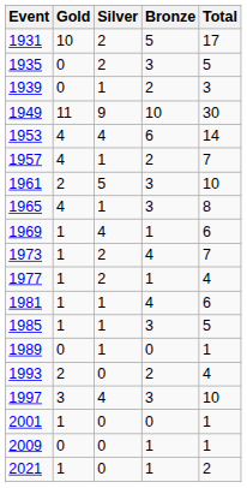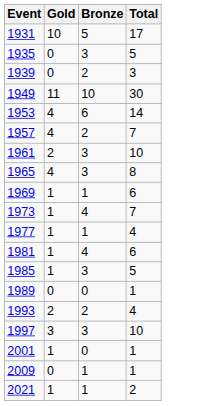 <table class="wikitable">
 <tr>
 <th>Event</th>
 <th>Gold</th>
-<th>Silver</th>
 <th>Bronze</th>
 <th>Total</th>
 </tr>
 <tr>
 <td><a href='#'>1931</a></td>
 <td>10</td>
-<td>2</td>
 <td>5</td>
 <td>17</td>
 </tr>
 <tr>
 <td><a href='#'>1935</a></td>
 <td>0</td>
-<td>2</td>
 <td>3</td>
 <td>5</td>
 </tr>
 <tr>
 <td><a href='#'>1939</a></td>
 <td>0</td>
-<td>1</td>
 <td>2</td>
 <td>3</td>
 </tr>
 <tr>
 <td><a href='#'>1949</a></td>
 <td>11</td>
-<td>9</td>
 <td>10</td>
 <td>30</td>
 </tr>
 <tr>
 <td><a href='#'>1953</a></td>
-<td>4</td>
 <td>4</td>
 <td>6</td>
 <td>14</td>
 </tr>
 <tr>
 <td><a href='#'>1957</a></td>
 <td>4</td>
-<td>1</td>
 <td>2</td>
 <td>7</td>
 </tr>
 <tr>
 <td><a href='#'>1961</a></td>
 <td>2</td>
-<td>5</td>
 <td>3</td>
 <td>10</td>
 </tr>
 <tr>
 <td><a href='#'>1965</a></td>
 <td>4</td>
-<td>1</td>
 <td>3</td>
 <td>8</td>
 </tr>
 <tr>
 <td><a href='#'>1969</a></td>
 <td>1</td>
-<td>4</td>
 <td>1</td>
 <td>6</td>
 </tr>
 <tr>
 <td><a href='#'>1973</a></td>
 <td>1</td>
-<td>2</td>
 <td>4</td>
 <td>7</td>
 </tr>
 <tr>
 <td><a href='#'>1977</a></td>
 <td>1</td>
-<td>2</td>
 <td>1</td>
 <td>4</td>
 </tr>
 <tr>
 <td><a href='#'>1981</a></td>
-<td>1</td>
 <td>1</td>
 <td>4</td>
 <td>6</td>
 </tr>
 <tr>
 <td><a href='#'>1985</a></td>
 <td>1</td>
-<td>1</td>
 <td>3</td>
 <td>5</td>
 </tr>
 <tr>
 <td><a href='#'>1989</a></td>
 <td>0</td>
-<td>1</td>
 <td>0</td>
 <td>1</td>
 </tr>
 <tr>
 <td><a href='#'>1993</a></td>
 <td>2</td>
-<td>0</td>
 <td>2</td>
 <td>4</td>
 </tr>
 <tr>
 <td><a href='#'>1997</a></td>
 <td>3</td>
-<td>4</td>
 <td>3</td>
 <td>10</td>
 </tr>
 <tr>
 <td><a href='#'>2001</a></td>
 <td>1</td>
 <td>0</td>
-<td>0</td>
 <td>1</td>
 </tr>
 <tr>
 <td><a href='#'>2009</a></td>
-<td>0</td>
 <td>0</td>
 <td>1</td>
 <td>1</td>
 </tr>
 <tr>
 <td><a href='#'>2021</a></td>
 <td>1</td>
-<td>0</td>
 <td>1</td>
 <td>2</td>
 </tr>
 </table>
